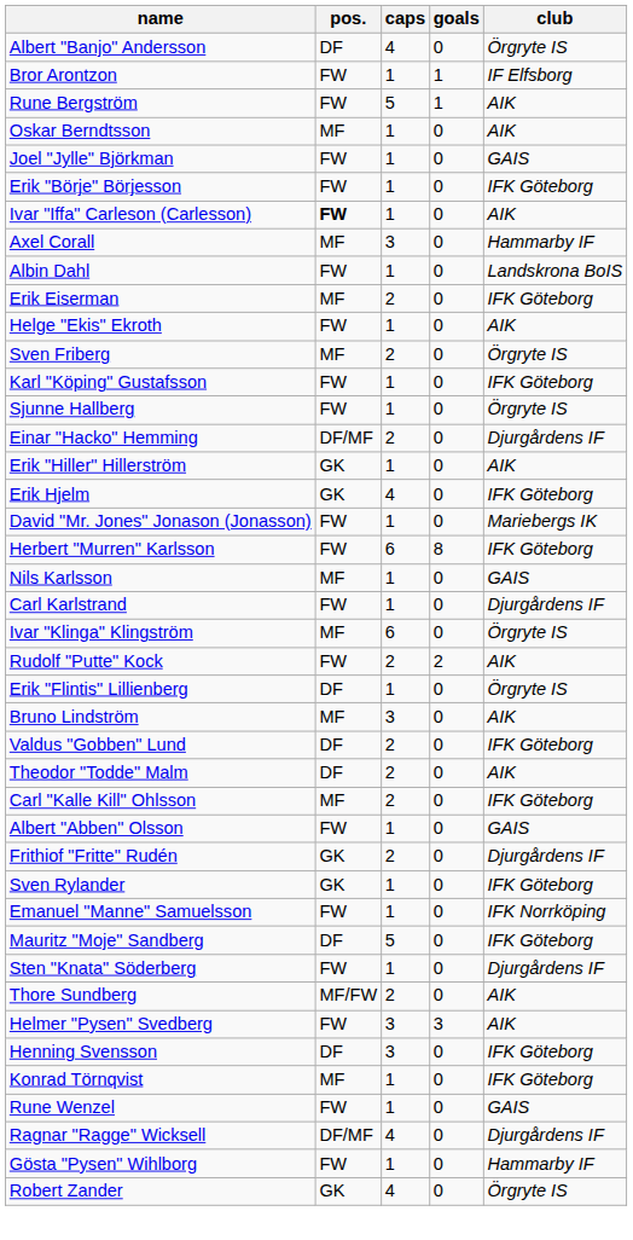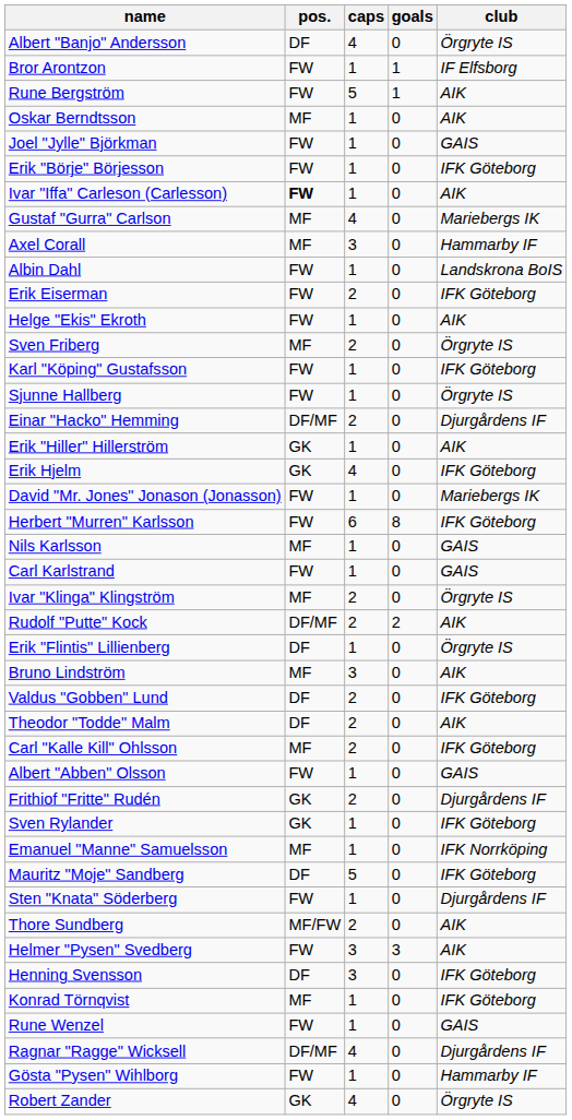 <table class="wikitable" border="1">
 <tr>
 <th>name</th>
 <th>pos.</th>
 <th>caps</th>
 <th>goals</th>
 <th>club</th>
 </tr>
 <tr>
 <td><a href='#'>Albert "Banjo" Andersson</a></td>
 <td>DF</td>
 <td>4</td>
 <td>0</td>
 <td><em>Örgryte IS</em></td>
 </tr>
 <tr>
 <td><a href='#'>Bror Arontzon</a></td>
 <td>FW</td>
 <td>1</td>
 <td>1</td>
 <td><em>IF Elfsborg</em></td>
 </tr>
 <tr>
 <td><a href='#'>Rune Bergström</a></td>
 <td>FW</td>
 <td>5</td>
 <td>1</td>
 <td><em>AIK</em></td>
 </tr>
 <tr>
 <td><a href='#'>Oskar Berndtsson</a></td>
 <td>MF</td>
 <td>1</td>
 <td>0</td>
 <td><em>AIK</em></td>
 </tr>
 <tr>
 <td><a href='#'>Joel "Jylle" Björkman</a></td>
 <td>FW</td>
 <td>1</td>
 <td>0</td>
 <td><em>GAIS</em></td>
 </tr>
 <tr>
 <td><a href='#'>Erik "Börje" Börjesson</a></td>
 <td>FW</td>
 <td>1</td>
 <td>0</td>
 <td><em>IFK Göteborg</em></td>
 </tr>
 <tr>
 <td><a href='#'>Ivar "Iffa" Carleson (Carlesson)</a></td>
 <td><strong>FW</strong></td>
 <td>1</td>
 <td>0</td>
 <td><em>AIK</em></td>
 </tr>
 <tr>
+<td><a href='#'>Gustaf "Gurra" Carlson</a></td>
+<td>MF</td>
+<td>4</td>
+<td>0</td>
+<td><em>Mariebergs IK</em></td>
+</tr>
+<tr>
 <td><a href='#'>Axel Corall</a></td>
 <td>MF</td>
 <td>3</td>
 <td>0</td>
 <td><em>Hammarby IF</em></td>
 </tr>
 <tr>
 <td><a href='#'>Albin Dahl</a></td>
 <td>FW</td>
 <td>1</td>
 <td>0</td>
 <td><em>Landskrona BoIS</em></td>
 </tr>
 <tr>
 <td><a href='#'>Erik Eiserman</a></td>
-<td>MF</td>
+<td>FW</td>
 <td>2</td>
 <td>0</td>
 <td><em>IFK Göteborg</em></td>
 </tr>
 <tr>
 <td><a href='#'>Helge "Ekis" Ekroth</a></td>
 <td>FW</td>
 <td>1</td>
 <td>0</td>
 <td><em>AIK</em></td>
 </tr>
 <tr>
 <td><a href='#'>Sven Friberg</a></td>
 <td>MF</td>
 <td>2</td>
 <td>0</td>
 <td><em>Örgryte IS</em></td>
 </tr>
 <tr>
 <td><a href='#'>Karl "Köping" Gustafsson</a></td>
 <td>FW</td>
 <td>1</td>
 <td>0</td>
 <td><em>IFK Göteborg</em></td>
 </tr>
 <tr>
 <td><a href='#'>Sjunne Hallberg</a></td>
 <td>FW</td>
 <td>1</td>
 <td>0</td>
 <td><em>Örgryte IS</em></td>
 </tr>
 <tr>
 <td><a href='#'>Einar "Hacko" Hemming</a></td>
 <td>DF/MF</td>
 <td>2</td>
 <td>0</td>
 <td><em>Djurgårdens IF</em></td>
 </tr>
 <tr>
 <td><a href='#'>Erik "Hiller" Hillerström</a></td>
 <td>GK</td>
 <td>1</td>
 <td>0</td>
 <td><em>AIK</em></td>
 </tr>
 <tr>
 <td><a href='#'>Erik Hjelm</a></td>
 <td>GK</td>
 <td>4</td>
 <td>0</td>
 <td><em>IFK Göteborg</em></td>
 </tr>
 <tr>
 <td><a href='#'>David "Mr. Jones" Jonason (Jonasson)</a></td>
 <td>FW</td>
 <td>1</td>
 <td>0</td>
 <td><em>Mariebergs IK</em></td>
 </tr>
 <tr>
 <td><a href='#'>Herbert "Murren" Karlsson</a></td>
 <td>FW</td>
 <td>6</td>
 <td>8</td>
 <td><em>IFK Göteborg</em></td>
 </tr>
 <tr>
 <td><a href='#'>Nils Karlsson</a></td>
 <td>MF</td>
 <td>1</td>
 <td>0</td>
 <td><em>GAIS</em></td>
 </tr>
 <tr>
 <td><a href='#'>Carl Karlstrand</a></td>
 <td>FW</td>
 <td>1</td>
 <td>0</td>
-<td><em>Djurgårdens IF</em></td>
+<td><em>GAIS</em></td>
 </tr>
 <tr>
 <td><a href='#'>Ivar "Klinga" Klingström</a></td>
 <td>MF</td>
-<td>6</td>
+<td>2</td>
 <td>0</td>
 <td><em>Örgryte IS</em></td>
 </tr>
 <tr>
 <td><a href='#'>Rudolf "Putte" Kock</a></td>
-<td>FW</td>
+<td>DF/MF</td>
 <td>2</td>
 <td>2</td>
 <td><em>AIK</em></td>
 </tr>
 <tr>
 <td><a href='#'>Erik "Flintis" Lillienberg</a></td>
 <td>DF</td>
 <td>1</td>
 <td>0</td>
 <td><em>Örgryte IS</em></td>
 </tr>
 <tr>
 <td><a href='#'>Bruno Lindström</a></td>
 <td>MF</td>
 <td>3</td>
 <td>0</td>
 <td><em>AIK</em></td>
 </tr>
 <tr>
 <td><a href='#'>Valdus "Gobben" Lund</a></td>
 <td>DF</td>
 <td>2</td>
 <td>0</td>
 <td><em>IFK Göteborg</em></td>
 </tr>
 <tr>
 <td><a href='#'>Theodor "Todde" Malm</a></td>
 <td>DF</td>
 <td>2</td>
 <td>0</td>
 <td><em>AIK</em></td>
 </tr>
 <tr>
 <td><a href='#'>Carl "Kalle Kill" Ohlsson</a></td>
 <td>MF</td>
 <td>2</td>
 <td>0</td>
 <td><em>IFK Göteborg</em></td>
 </tr>
 <tr>
 <td><a href='#'>Albert "Abben" Olsson</a></td>
 <td>FW</td>
 <td>1</td>
 <td>0</td>
 <td><em>GAIS</em></td>
 </tr>
 <tr>
 <td><a href='#'>Frithiof "Fritte" Rudén</a></td>
 <td>GK</td>
 <td>2</td>
 <td>0</td>
 <td><em>Djurgårdens IF</em></td>
 </tr>
 <tr>
 <td><a href='#'>Sven Rylander</a></td>
 <td>GK</td>
 <td>1</td>
 <td>0</td>
 <td><em>IFK Göteborg</em></td>
 </tr>
 <tr>
 <td><a href='#'>Emanuel "Manne" Samuelsson</a></td>
-<td>FW</td>
+<td>MF</td>
 <td>1</td>
 <td>0</td>
 <td><em>IFK Norrköping</em></td>
 </tr>
 <tr>
 <td><a href='#'>Mauritz "Moje" Sandberg</a></td>
 <td>DF</td>
 <td>5</td>
 <td>0</td>
 <td><em>IFK Göteborg</em></td>
 </tr>
 <tr>
 <td><a href='#'>Sten "Knata" Söderberg</a></td>
 <td>FW</td>
 <td>1</td>
 <td>0</td>
 <td><em>Djurgårdens IF</em></td>
 </tr>
 <tr>
 <td><a href='#'>Thore Sundberg</a></td>
 <td>MF/FW</td>
 <td>2</td>
 <td>0</td>
 <td><em>AIK</em></td>
 </tr>
 <tr>
 <td><a href='#'>Helmer "Pysen" Svedberg</a></td>
 <td>FW</td>
 <td>3</td>
 <td>3</td>
 <td><em>AIK</em></td>
 </tr>
 <tr>
 <td><a href='#'>Henning Svensson</a></td>
 <td>DF</td>
 <td>3</td>
 <td>0</td>
 <td><em>IFK Göteborg</em></td>
 </tr>
 <tr>
 <td><a href='#'>Konrad Törnqvist</a></td>
 <td>MF</td>
 <td>1</td>
 <td>0</td>
 <td><em>IFK Göteborg</em></td>
 </tr>
 <tr>
 <td><a href='#'>Rune Wenzel</a></td>
 <td>FW</td>
 <td>1</td>
 <td>0</td>
 <td><em>GAIS</em></td>
 </tr>
 <tr>
 <td><a href='#'>Ragnar "Ragge" Wicksell</a></td>
 <td>DF/MF</td>
 <td>4</td>
 <td>0</td>
 <td><em>Djurgårdens IF</em></td>
 </tr>
 <tr>
 <td><a href='#'>Gösta "Pysen" Wihlborg</a></td>
 <td>FW</td>
 <td>1</td>
 <td>0</td>
 <td><em>Hammarby IF</em></td>
 </tr>
 <tr>
 <td><a href='#'>Robert Zander</a></td>
 <td>GK</td>
 <td>4</td>
 <td>0</td>
 <td><em>Örgryte IS</em></td>
 </tr>
 </table>
